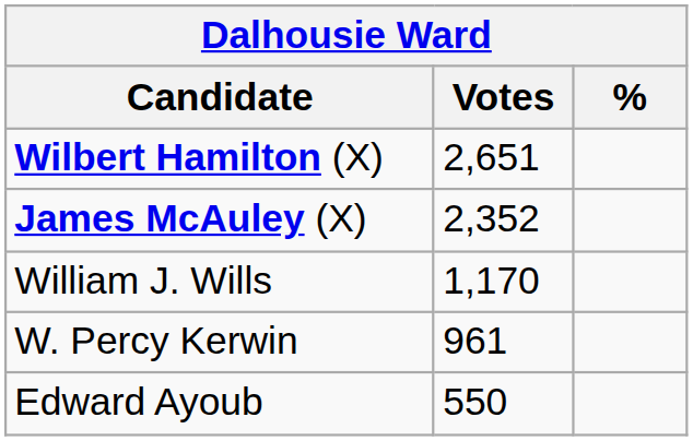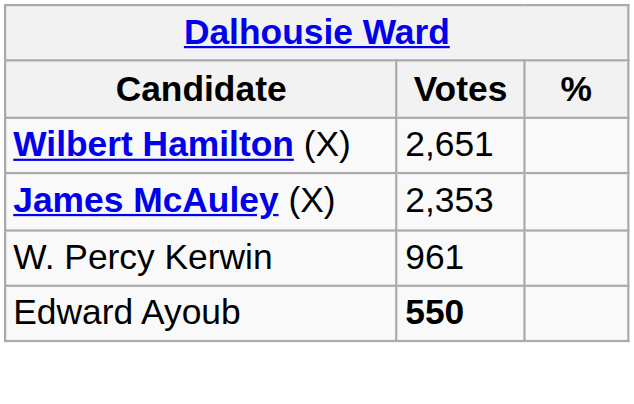 <table class="wikitable">
 <tr>
 <th colspan="3"><a href='#'>Dalhousie Ward</a></th>
 </tr>
 <tr>
 <th style="width: 170px">Candidate</th>
 <th style="width: 50px">Votes</th>
 <th style="width: 40px">%</th>
 </tr>
 <tr>
 <td><strong><a href='#'>Wilbert Hamilton</a></strong> (X)</td>
 <td>2,651</td>
 <td></td>
 </tr>
 <tr>
 <td><strong><a href='#'>James McAuley</a></strong> (X)</td>
-<td>2,352</td>
-<td></td>
-</tr>
-<tr>
-<td>William J. Wills</td>
-<td>1,170</td>
+<td>2,353</td>
 <td></td>
 </tr>
 <tr>
 <td>W. Percy Kerwin</td>
 <td>961</td>
 <td></td>
 </tr>
 <tr>
 <td>Edward Ayoub</td>
-<td>550</td>
+<td><strong>550</strong></td>
 <td></td>
 </tr>
 </table>
